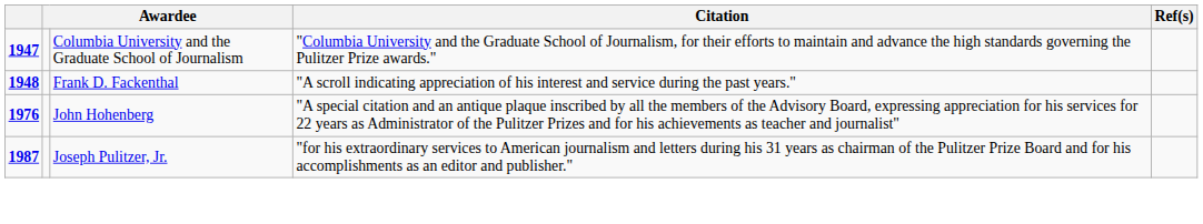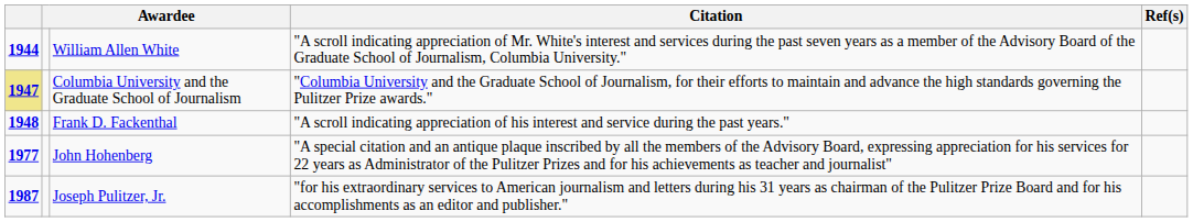 <table class="wikitable">
 <tr>
 <th></th>
 <th colspan="2">Awardee</th>
 <th>Citation</th>
 <th>Ref(s)</th>
 </tr>
 <tr>
-<td><strong><a href='#'>1947</a></strong></td>
+<td><strong><a href='#'>1944</a></strong></td>
+<td></td>
+<td><a href='#'>William Allen White</a></td>
+<td>"A scroll indicating appreciation of Mr. White's interest and services during the past seven years as a member of the Advisory Board of the Graduate School of Journalism, Columbia University."</td>
+<td></td>
+</tr>
+<tr>
+<td style="background: khaki;"><strong><a href='#'>1947</a></strong></td>
 <td></td>
 <td><a href='#'>Columbia University</a> and the Graduate School of Journalism</td>
 <td>"<a href='#'>Columbia University</a> and the Graduate School of Journalism, for their efforts to maintain and advance the high standards governing the Pulitzer Prize awards."</td>
 <td></td>
 </tr>
 <tr>
 <td><strong><a href='#'>1948</a></strong></td>
 <td></td>
 <td><a href='#'>Frank D. Fackenthal</a></td>
 <td>"A scroll indicating appreciation of his interest and service during the past years."</td>
 <td></td>
 </tr>
 <tr>
-<td><strong><a href='#'>1976</a></strong></td>
+<td><strong><a href='#'>1977</a></strong></td>
 <td></td>
 <td><a href='#'>John Hohenberg</a></td>
 <td>"A special citation and an antique plaque inscribed by all the members of the Advisory Board, expressing appreciation for his services for 22 years as Administrator of the Pulitzer Prizes and for his achievements as teacher and journalist"</td>
 <td></td>
 </tr>
 <tr>
 <td><strong><a href='#'>1987</a></strong></td>
 <td></td>
 <td><a href='#'>Joseph Pulitzer, Jr.</a></td>
 <td>"for his extraordinary services to American journalism and letters during his 31 years as chairman of the Pulitzer Prize Board and for his accomplishments as an editor and publisher."</td>
 <td></td>
 </tr>
 </table>
